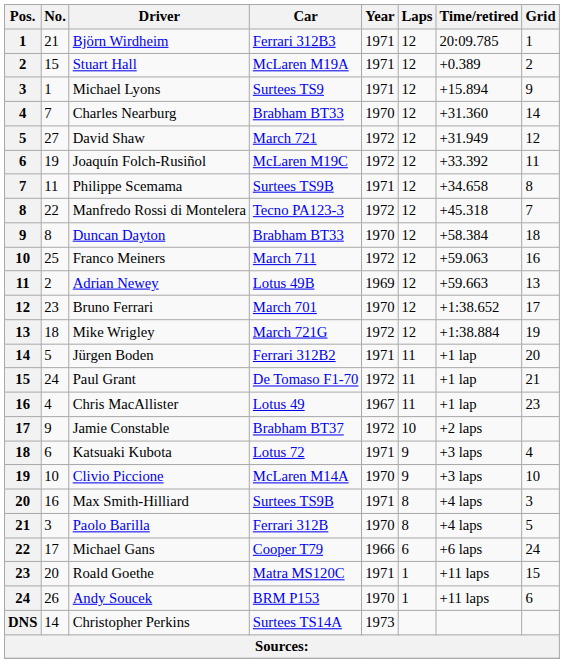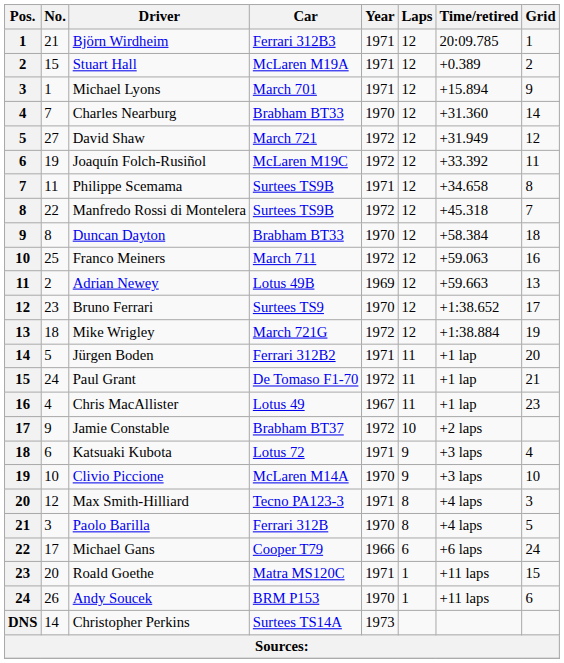 <table class="wikitable" style="font-size:90%">
 <tr>
 <th>Pos.</th>
 <th>No.</th>
 <th>Driver</th>
 <th>Car</th>
 <th>Year</th>
 <th>Laps</th>
 <th>Time/retired</th>
 <th>Grid</th>
 </tr>
 <tr>
 <th>1</th>
 <td>21</td>
 <td> <a href='#'>Björn Wirdheim</a></td>
 <td><a href='#'>Ferrari 312B3</a></td>
 <td>1971</td>
 <td>12</td>
 <td>20:09.785</td>
 <td>1</td>
 </tr>
 <tr>
 <th>2</th>
 <td>15</td>
 <td> <a href='#'>Stuart Hall</a></td>
 <td><a href='#'>McLaren M19A</a></td>
 <td>1971</td>
 <td>12</td>
 <td>+0.389</td>
 <td>2</td>
 </tr>
 <tr>
 <th>3</th>
 <td>1</td>
 <td> Michael Lyons</td>
-<td><a href='#'>Surtees TS9</a></td>
+<td><a href='#'>March 701</a></td>
 <td>1971</td>
 <td>12</td>
 <td>+15.894</td>
 <td>9</td>
 </tr>
 <tr>
 <th>4</th>
 <td>7</td>
 <td> Charles Nearburg</td>
 <td><a href='#'>Brabham BT33</a></td>
 <td>1970</td>
 <td>12</td>
 <td>+31.360</td>
 <td>14</td>
 </tr>
 <tr>
 <th>5</th>
 <td>27</td>
 <td> David Shaw</td>
 <td><a href='#'>March 721</a></td>
 <td>1972</td>
 <td>12</td>
 <td>+31.949</td>
 <td>12</td>
 </tr>
 <tr>
 <th>6</th>
 <td>19</td>
 <td> Joaquín Folch-Rusiñol</td>
 <td><a href='#'>McLaren M19C</a></td>
 <td>1972</td>
 <td>12</td>
 <td>+33.392</td>
 <td>11</td>
 </tr>
 <tr>
 <th>7</th>
 <td>11</td>
 <td> Philippe Scemama</td>
 <td><a href='#'>Surtees TS9B</a></td>
 <td>1971</td>
 <td>12</td>
 <td>+34.658</td>
 <td>8</td>
 </tr>
 <tr>
 <th>8</th>
 <td>22</td>
 <td> Manfredo Rossi di Montelera</td>
-<td><a href='#'>Tecno PA123-3</a></td>
+<td><a href='#'>Surtees TS9B</a></td>
 <td>1972</td>
 <td>12</td>
 <td>+45.318</td>
 <td>7</td>
 </tr>
 <tr>
 <th>9</th>
 <td>8</td>
 <td> <a href='#'>Duncan Dayton</a></td>
 <td><a href='#'>Brabham BT33</a></td>
 <td>1970</td>
 <td>12</td>
 <td>+58.384</td>
 <td>18</td>
 </tr>
 <tr>
 <th>10</th>
 <td>25</td>
 <td> Franco Meiners</td>
 <td><a href='#'>March 711</a></td>
 <td>1972</td>
 <td>12</td>
 <td>+59.063</td>
 <td>16</td>
 </tr>
 <tr>
 <th>11</th>
 <td>2</td>
 <td> <a href='#'>Adrian Newey</a></td>
 <td><a href='#'>Lotus 49B</a></td>
 <td>1969</td>
 <td>12</td>
 <td>+59.663</td>
 <td>13</td>
 </tr>
 <tr>
 <th>12</th>
 <td>23</td>
 <td> Bruno Ferrari</td>
-<td><a href='#'>March 701</a></td>
+<td><a href='#'>Surtees TS9</a></td>
 <td>1970</td>
 <td>12</td>
 <td>+1:38.652</td>
 <td>17</td>
 </tr>
 <tr>
 <th>13</th>
 <td>18</td>
 <td> Mike Wrigley</td>
 <td><a href='#'>March 721G</a></td>
 <td>1972</td>
 <td>12</td>
 <td>+1:38.884</td>
 <td>19</td>
 </tr>
 <tr>
 <th>14</th>
 <td>5</td>
 <td> Jürgen Boden</td>
 <td><a href='#'>Ferrari 312B2</a></td>
 <td>1971</td>
 <td>11</td>
 <td>+1 lap</td>
 <td>20</td>
 </tr>
 <tr>
 <th>15</th>
 <td>24</td>
 <td> Paul Grant</td>
 <td><a href='#'>De Tomaso F1-70</a></td>
 <td>1972</td>
 <td>11</td>
 <td>+1 lap</td>
 <td>21</td>
 </tr>
 <tr>
 <th>16</th>
 <td>4</td>
 <td> Chris MacAllister</td>
 <td><a href='#'>Lotus 49</a></td>
 <td>1967</td>
 <td>11</td>
 <td>+1 lap</td>
 <td>23</td>
 </tr>
 <tr>
 <th>17</th>
 <td>9</td>
 <td> Jamie Constable</td>
 <td><a href='#'>Brabham BT37</a></td>
 <td>1972</td>
 <td>10</td>
 <td>+2 laps</td>
 <td></td>
 </tr>
 <tr>
 <th>18</th>
 <td>6</td>
 <td> Katsuaki Kubota</td>
 <td><a href='#'>Lotus 72</a></td>
 <td>1971</td>
 <td>9</td>
 <td>+3 laps</td>
 <td>4</td>
 </tr>
 <tr>
 <th>19</th>
 <td>10</td>
 <td> <a href='#'>Clivio Piccione</a></td>
 <td><a href='#'>McLaren M14A</a></td>
 <td>1970</td>
 <td>9</td>
 <td>+3 laps</td>
 <td>10</td>
 </tr>
 <tr>
 <th>20</th>
-<td>16</td>
+<td>12</td>
 <td> Max Smith-Hilliard</td>
-<td><a href='#'>Surtees TS9B</a></td>
+<td><a href='#'>Tecno PA123-3</a></td>
 <td>1971</td>
 <td>8</td>
 <td>+4 laps</td>
 <td>3</td>
 </tr>
 <tr>
 <th>21</th>
 <td>3</td>
 <td> <a href='#'>Paolo Barilla</a></td>
 <td><a href='#'>Ferrari 312B</a></td>
 <td>1970</td>
 <td>8</td>
 <td>+4 laps</td>
 <td>5</td>
 </tr>
 <tr>
 <th>22</th>
 <td>17</td>
 <td> Michael Gans</td>
 <td><a href='#'>Cooper T79</a></td>
 <td>1966</td>
 <td>6</td>
 <td>+6 laps</td>
 <td>24</td>
 </tr>
 <tr>
 <th>23</th>
 <td>20</td>
 <td> Roald Goethe</td>
 <td><a href='#'>Matra MS120C</a></td>
 <td>1971</td>
 <td>1</td>
 <td>+11 laps</td>
 <td>15</td>
 </tr>
 <tr>
 <th>24</th>
 <td>26</td>
 <td> <a href='#'>Andy Soucek</a></td>
 <td><a href='#'>BRM P153</a></td>
 <td>1970</td>
 <td>1</td>
 <td>+11 laps</td>
 <td>6</td>
 </tr>
 <tr>
 <th>DNS</th>
 <td>14</td>
 <td> Christopher Perkins</td>
 <td><a href='#'>Surtees TS14A</a></td>
 <td>1973</td>
 <td></td>
 <td></td>
 <td></td>
 </tr>
 <tr style="background-color:#E5E4E2" align="center">
 <th colspan=8>Sources:</th>
 </tr>
 <tr>
 </tr>
 </table>
